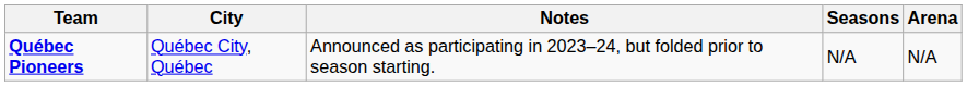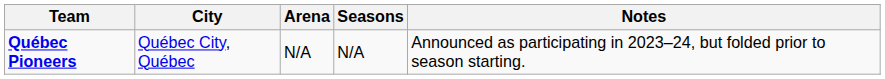 <table class="wikitable">
 <tr>
 <th>Team</th>
 <th>City</th>
+<th>Arena</th>
+<th>Seasons</th>
 <th>Notes</th>
-<th>Seasons</th>
-<th>Arena</th>
 </tr>
 <tr>
 <td><strong><a href='#'>Québec Pioneers</a></strong></td>
 <td><a href='#'>Québec City</a>, <a href='#'>Québec</a></td>
-<td>Announced as participating in 2023–24, but folded prior to season starting.</td>
 <td>N/A</td>
 <td>N/A</td>
+<td>Announced as participating in 2023–24, but folded prior to season starting.</td>
 </tr>
 </table>
